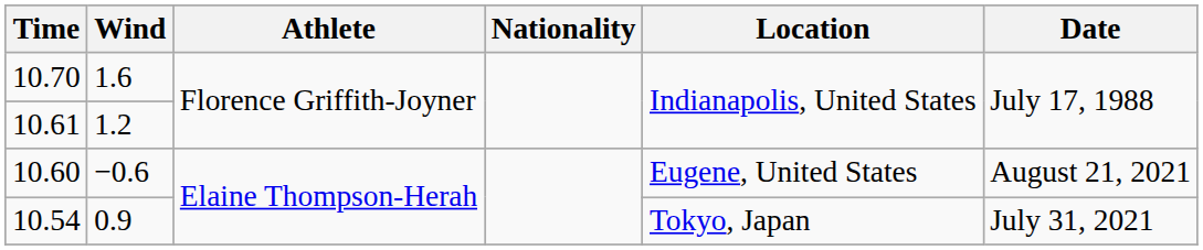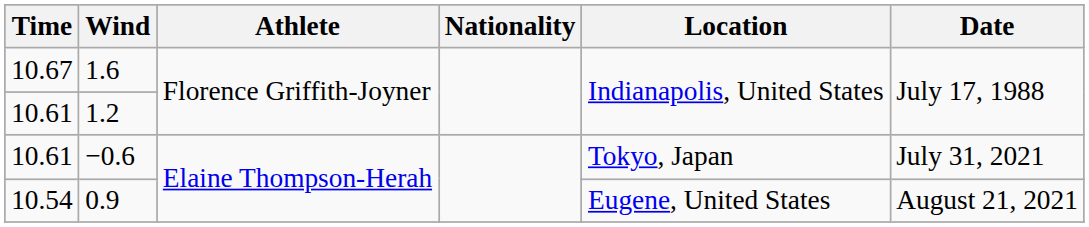 <table class="wikitable">
 <tr>
 <th>Time</th>
 <th>Wind</th>
 <th>Athlete</th>
 <th>Nationality</th>
 <th>Location</th>
 <th>Date</th>
 </tr>
 <tr>
-<td>10.70</td>
+<td>10.67</td>
 <td>1.6</td>
 <td rowspan="2">Florence Griffith-Joyner</td>
 <td rowspan="2"></td>
 <td rowspan="2"><a href='#'>Indianapolis</a>, United States</td>
 <td rowspan="2">July 17, 1988</td>
 </tr>
 <tr>
 <td>10.61</td>
 <td>1.2</td>
 </tr>
 <tr>
-<td>10.60</td>
+<td>10.61</td>
 <td>−0.6</td>
 <td rowspan="2"><a href='#'>Elaine Thompson-Herah</a></td>
 <td rowspan="2"></td>
-<td><a href='#'>Eugene</a>, United States</td>
-<td>August 21, 2021</td>
+<td><a href='#'>Tokyo</a>, Japan</td>
+<td>July 31, 2021</td>
 </tr>
 <tr>
 <td>10.54</td>
 <td>0.9</td>
-<td><a href='#'>Tokyo</a>, Japan</td>
-<td>July 31, 2021</td>
+<td><a href='#'>Eugene</a>, United States</td>
+<td>August 21, 2021</td>
 </tr>
 </table>
